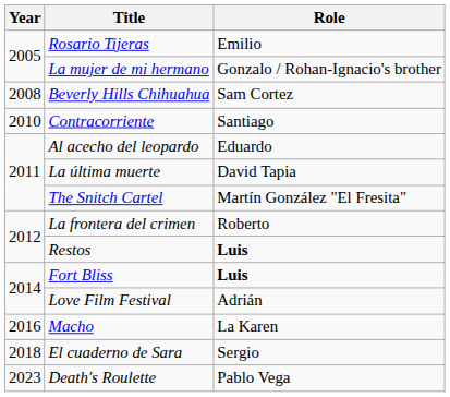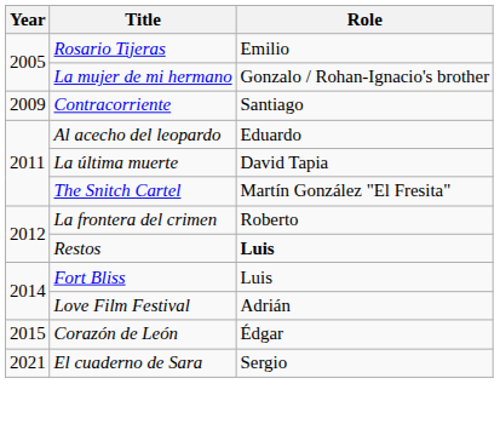 <table class="wikitable sortable">
 <tr>
 <th>Year</th>
 <th>Title</th>
 <th>Role</th>
 </tr>
 <tr>
 <td rowspan="2">2005</td>
 <td><em><a href='#'>Rosario Tijeras</a></em></td>
 <td>Emilio</td>
 </tr>
 <tr>
 <td><em><a href='#'>La mujer de mi hermano</a></em></td>
 <td>Gonzalo / Rohan-Ignacio's brother</td>
 </tr>
 <tr>
-<td>2008</td>
-<td><em><a href='#'>Beverly Hills Chihuahua</a></em></td>
-<td>Sam Cortez</td>
-</tr>
-<tr>
-<td>2010</td>
+<td>2009</td>
 <td><em><a href='#'>Contracorriente</a></em></td>
 <td>Santiago</td>
 </tr>
 <tr>
 <td rowspan="3">2011</td>
 <td><em>Al acecho del leopardo</em></td>
 <td>Eduardo</td>
 </tr>
 <tr>
 <td><em>La última muerte</em></td>
 <td>David Tapia</td>
 </tr>
 <tr>
 <td><em><a href='#'>The Snitch Cartel</a></em></td>
 <td>Martín González "El Fresita"</td>
 </tr>
 <tr>
 <td rowspan="2">2012</td>
 <td><em>La frontera del crimen</em></td>
 <td>Roberto</td>
 </tr>
 <tr>
 <td><em>Restos</em></td>
 <td><strong>Luis</strong></td>
 </tr>
 <tr>
 <td rowspan="2">2014</td>
 <td><em><a href='#'>Fort Bliss</a></em></td>
-<td><strong>Luis</strong></td>
+<td>Luis</td>
 </tr>
 <tr>
 <td><em>Love Film Festival</em></td>
 <td>Adrián</td>
 </tr>
 <tr>
-<td>2016</td>
-<td><em><a href='#'>Macho</a></em></td>
-<td>La Karen</td>
+<td>2015</td>
+<td><em>Corazón de León</em></td>
+<td>Édgar</td>
 </tr>
 <tr>
-<td>2018</td>
+<td>2021</td>
 <td><em>El cuaderno de Sara</em></td>
 <td>Sergio</td>
 </tr>
-<tr>
-<td>2023</td>
-<td><em>Death's Roulette</em></td>
-<td>Pablo Vega</td>
-</tr>
 </table>
